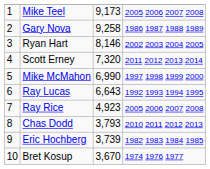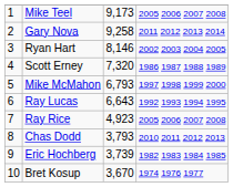 <table class="wikitable">
 <tr>
 </tr>
 <tr>
 <td>1</td>
 <td><a href='#'>Mike Teel</a></td>
 <td><abbr>9,173</abbr></td>
 <td style="font-size:80%;"><a href='#'>2005</a> <a href='#'>2006</a> <a href='#'>2007</a> <a href='#'>2008</a></td>
 </tr>
 <tr>
 <td>2</td>
 <td><a href='#'>Gary Nova</a></td>
 <td><abbr>9,258</abbr></td>
-<td style="font-size:80%;"><a href='#'>1986</a> <a href='#'>1987</a> <a href='#'>1988</a> <a href='#'>1989</a></td>
+<td style="font-size:80%;"><a href='#'>2011</a> <a href='#'>2012</a> <a href='#'>2013</a> <a href='#'>2014</a></td>
 </tr>
 <tr>
 <td>3</td>
 <td>Ryan Hart</td>
 <td><abbr>8,146</abbr></td>
 <td style="font-size:80%;"><a href='#'>2002</a> <a href='#'>2003</a> <a href='#'>2004</a> <a href='#'>2005</a></td>
 </tr>
 <tr>
 <td>4</td>
 <td>Scott Erney</td>
 <td><abbr>7,320</abbr></td>
-<td style="font-size:80%;"><a href='#'>2011</a> <a href='#'>2012</a> <a href='#'>2013</a> <a href='#'>2014</a></td>
+<td style="font-size:80%;"><a href='#'>1986</a> <a href='#'>1987</a> <a href='#'>1988</a> <a href='#'>1989</a></td>
 </tr>
 <tr>
 <td>5</td>
 <td><a href='#'>Mike McMahon</a></td>
-<td><abbr>6,990</abbr></td>
+<td><abbr>6,793</abbr></td>
 <td style="font-size:80%;"><a href='#'>1997</a> <a href='#'>1998</a> <a href='#'>1999</a> <a href='#'>2000</a></td>
 </tr>
 <tr>
 <td>6</td>
 <td><a href='#'>Ray Lucas</a></td>
 <td><abbr>6,643</abbr></td>
 <td style="font-size:80%;"><a href='#'>1992</a> <a href='#'>1993</a> <a href='#'>1994</a> <a href='#'>1995</a></td>
 </tr>
 <tr>
 <td>7</td>
 <td><a href='#'>Ray Rice</a></td>
 <td><abbr>4,923</abbr></td>
 <td style="font-size:80%;"><a href='#'>2005</a> <a href='#'>2006</a> <a href='#'>2007</a> <a href='#'>2008</a></td>
 </tr>
 <tr>
 <td>8</td>
 <td><a href='#'>Chas Dodd</a></td>
 <td><abbr>3,793</abbr></td>
 <td style="font-size:80%;"><a href='#'>2010</a> <a href='#'>2011</a> <a href='#'>2012</a> <a href='#'>2013</a></td>
 </tr>
 <tr>
 <td>9</td>
 <td><a href='#'>Eric Hochberg</a></td>
 <td><abbr>3,739</abbr></td>
 <td style="font-size:80%;"><a href='#'>1982</a> <a href='#'>1983</a> <a href='#'>1984</a> <a href='#'>1985</a></td>
 </tr>
 <tr>
 <td>10</td>
 <td>Bret Kosup</td>
 <td><abbr>3,670</abbr></td>
 <td style="font-size:80%;"><a href='#'>1974</a> <a href='#'>1976</a> <a href='#'>1977</a></td>
 </tr>
 </table>
